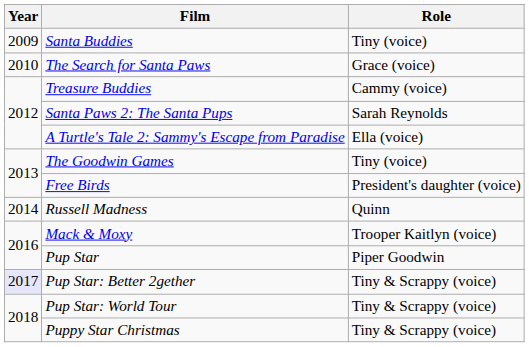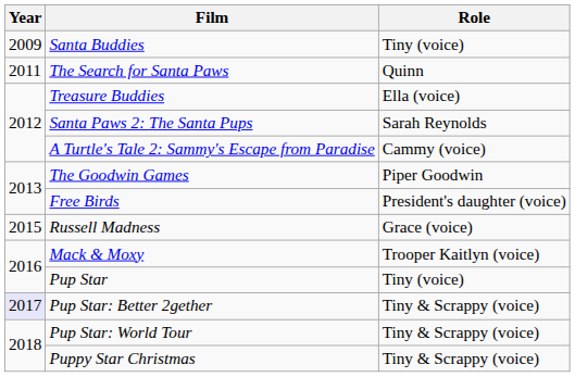 <table class="wikitable">
 <tr>
 <th>Year</th>
 <th>Film</th>
 <th>Role</th>
 </tr>
 <tr>
 <td>2009</td>
 <td><em><a href='#'>Santa Buddies</a></em></td>
 <td>Tiny (voice)</td>
 </tr>
 <tr>
-<td>2010</td>
+<td>2011</td>
 <td><em><a href='#'>The Search for Santa Paws</a></em></td>
-<td>Grace (voice)</td>
+<td>Quinn</td>
 </tr>
 <tr>
 <td rowspan=3>2012</td>
 <td><em><a href='#'>Treasure Buddies</a></em></td>
-<td>Cammy (voice)</td>
+<td>Ella (voice)</td>
 </tr>
 <tr>
 <td><em><a href='#'>Santa Paws 2: The Santa Pups</a></em></td>
 <td>Sarah Reynolds</td>
 </tr>
 <tr>
 <td><em><a href='#'>A Turtle's Tale 2: Sammy's Escape from Paradise</a></em></td>
-<td>Ella (voice)</td>
+<td>Cammy (voice)</td>
 </tr>
 <tr>
 <td rowspan=2>2013</td>
 <td><em><a href='#'>The Goodwin Games</a></em></td>
-<td>Tiny (voice)</td>
+<td>Piper Goodwin</td>
 </tr>
 <tr>
 <td><em><a href='#'>Free Birds</a></em></td>
 <td>President's daughter (voice)</td>
 </tr>
 <tr>
-<td>2014</td>
+<td>2015</td>
 <td><em>Russell Madness</em></td>
-<td>Quinn</td>
+<td>Grace (voice)</td>
 </tr>
 <tr>
 <td rowspan=2>2016</td>
 <td><em><a href='#'>Mack & Moxy</a></em></td>
 <td>Trooper Kaitlyn (voice)</td>
 </tr>
 <tr>
 <td><em>Pup Star</em></td>
-<td>Piper Goodwin</td>
+<td>Tiny (voice)</td>
 </tr>
 <tr>
 <td style="background: lavender;">2017</td>
 <td><em>Pup Star: Better 2gether</em></td>
 <td>Tiny & Scrappy (voice)</td>
 </tr>
 <tr>
 <td rowspan=2>2018</td>
 <td><em>Pup Star: World Tour</em></td>
 <td>Tiny & Scrappy (voice)</td>
 </tr>
 <tr>
 <td><em>Puppy Star Christmas</em></td>
 <td>Tiny & Scrappy (voice)</td>
 </tr>
 </table>
